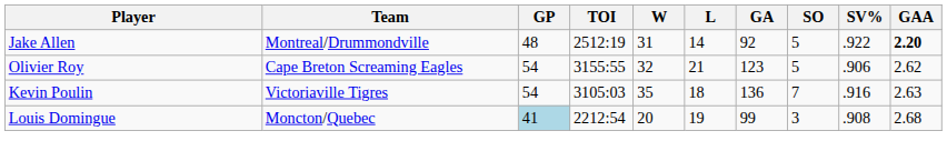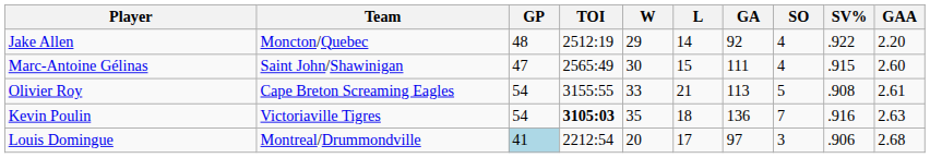 <table class="wikitable" style="width: 75%">
 <tr>
 <th width=25%>Player</th>
 <th width=25%>Team</th>
 <th width=5%>GP</th>
 <th width=5%>TOI</th>
 <th width=5%>W</th>
 <th width=5%>L</th>
 <th width=5%>GA</th>
 <th width=5%>SO</th>
 <th width=5%>SV%</th>
 <th width=5%>GAA</th>
 </tr>
 <tr>
 <td><a href='#'>Jake Allen</a></td>
-<td><a href='#'>Montreal</a>/<a href='#'>Drummondville</a></td>
+<td><a href='#'>Moncton</a>/<a href='#'>Quebec</a></td>
 <td>48</td>
 <td>2512:19</td>
-<td>31</td>
+<td>29</td>
 <td>14</td>
 <td>92</td>
-<td>5</td>
+<td>4</td>
 <td>.922</td>
-<td><strong>2.20</strong></td>
+<td>2.20</td>
+</tr>
+<tr>
+<td><a href='#'>Marc-Antoine Gélinas</a></td>
+<td><a href='#'>Saint John</a>/<a href='#'>Shawinigan</a></td>
+<td>47</td>
+<td>2565:49</td>
+<td>30</td>
+<td>15</td>
+<td>111</td>
+<td>4</td>
+<td>.915</td>
+<td>2.60</td>
 </tr>
 <tr>
 <td><a href='#'>Olivier Roy</a></td>
 <td><a href='#'>Cape Breton Screaming Eagles</a></td>
 <td>54</td>
 <td>3155:55</td>
-<td>32</td>
+<td>33</td>
 <td>21</td>
-<td>123</td>
+<td>113</td>
 <td>5</td>
-<td>.906</td>
-<td>2.62</td>
+<td>.908</td>
+<td>2.61</td>
 </tr>
 <tr>
 <td><a href='#'>Kevin Poulin</a></td>
 <td><a href='#'>Victoriaville Tigres </a></td>
 <td>54</td>
-<td>3105:03</td>
+<td><strong>3105:03</strong></td>
 <td>35</td>
 <td>18</td>
 <td>136</td>
 <td>7</td>
 <td>.916</td>
 <td>2.63</td>
 </tr>
 <tr>
 <td><a href='#'>Louis Domingue</a></td>
-<td><a href='#'>Moncton</a>/<a href='#'>Quebec</a></td>
+<td><a href='#'>Montreal</a>/<a href='#'>Drummondville</a></td>
 <td style="background: lightblue;">41</td>
 <td>2212:54</td>
 <td>20</td>
-<td>19</td>
-<td>99</td>
+<td>17</td>
+<td>97</td>
 <td>3</td>
-<td>.908</td>
+<td>.906</td>
 <td>2.68</td>
 </tr>
 </table>
